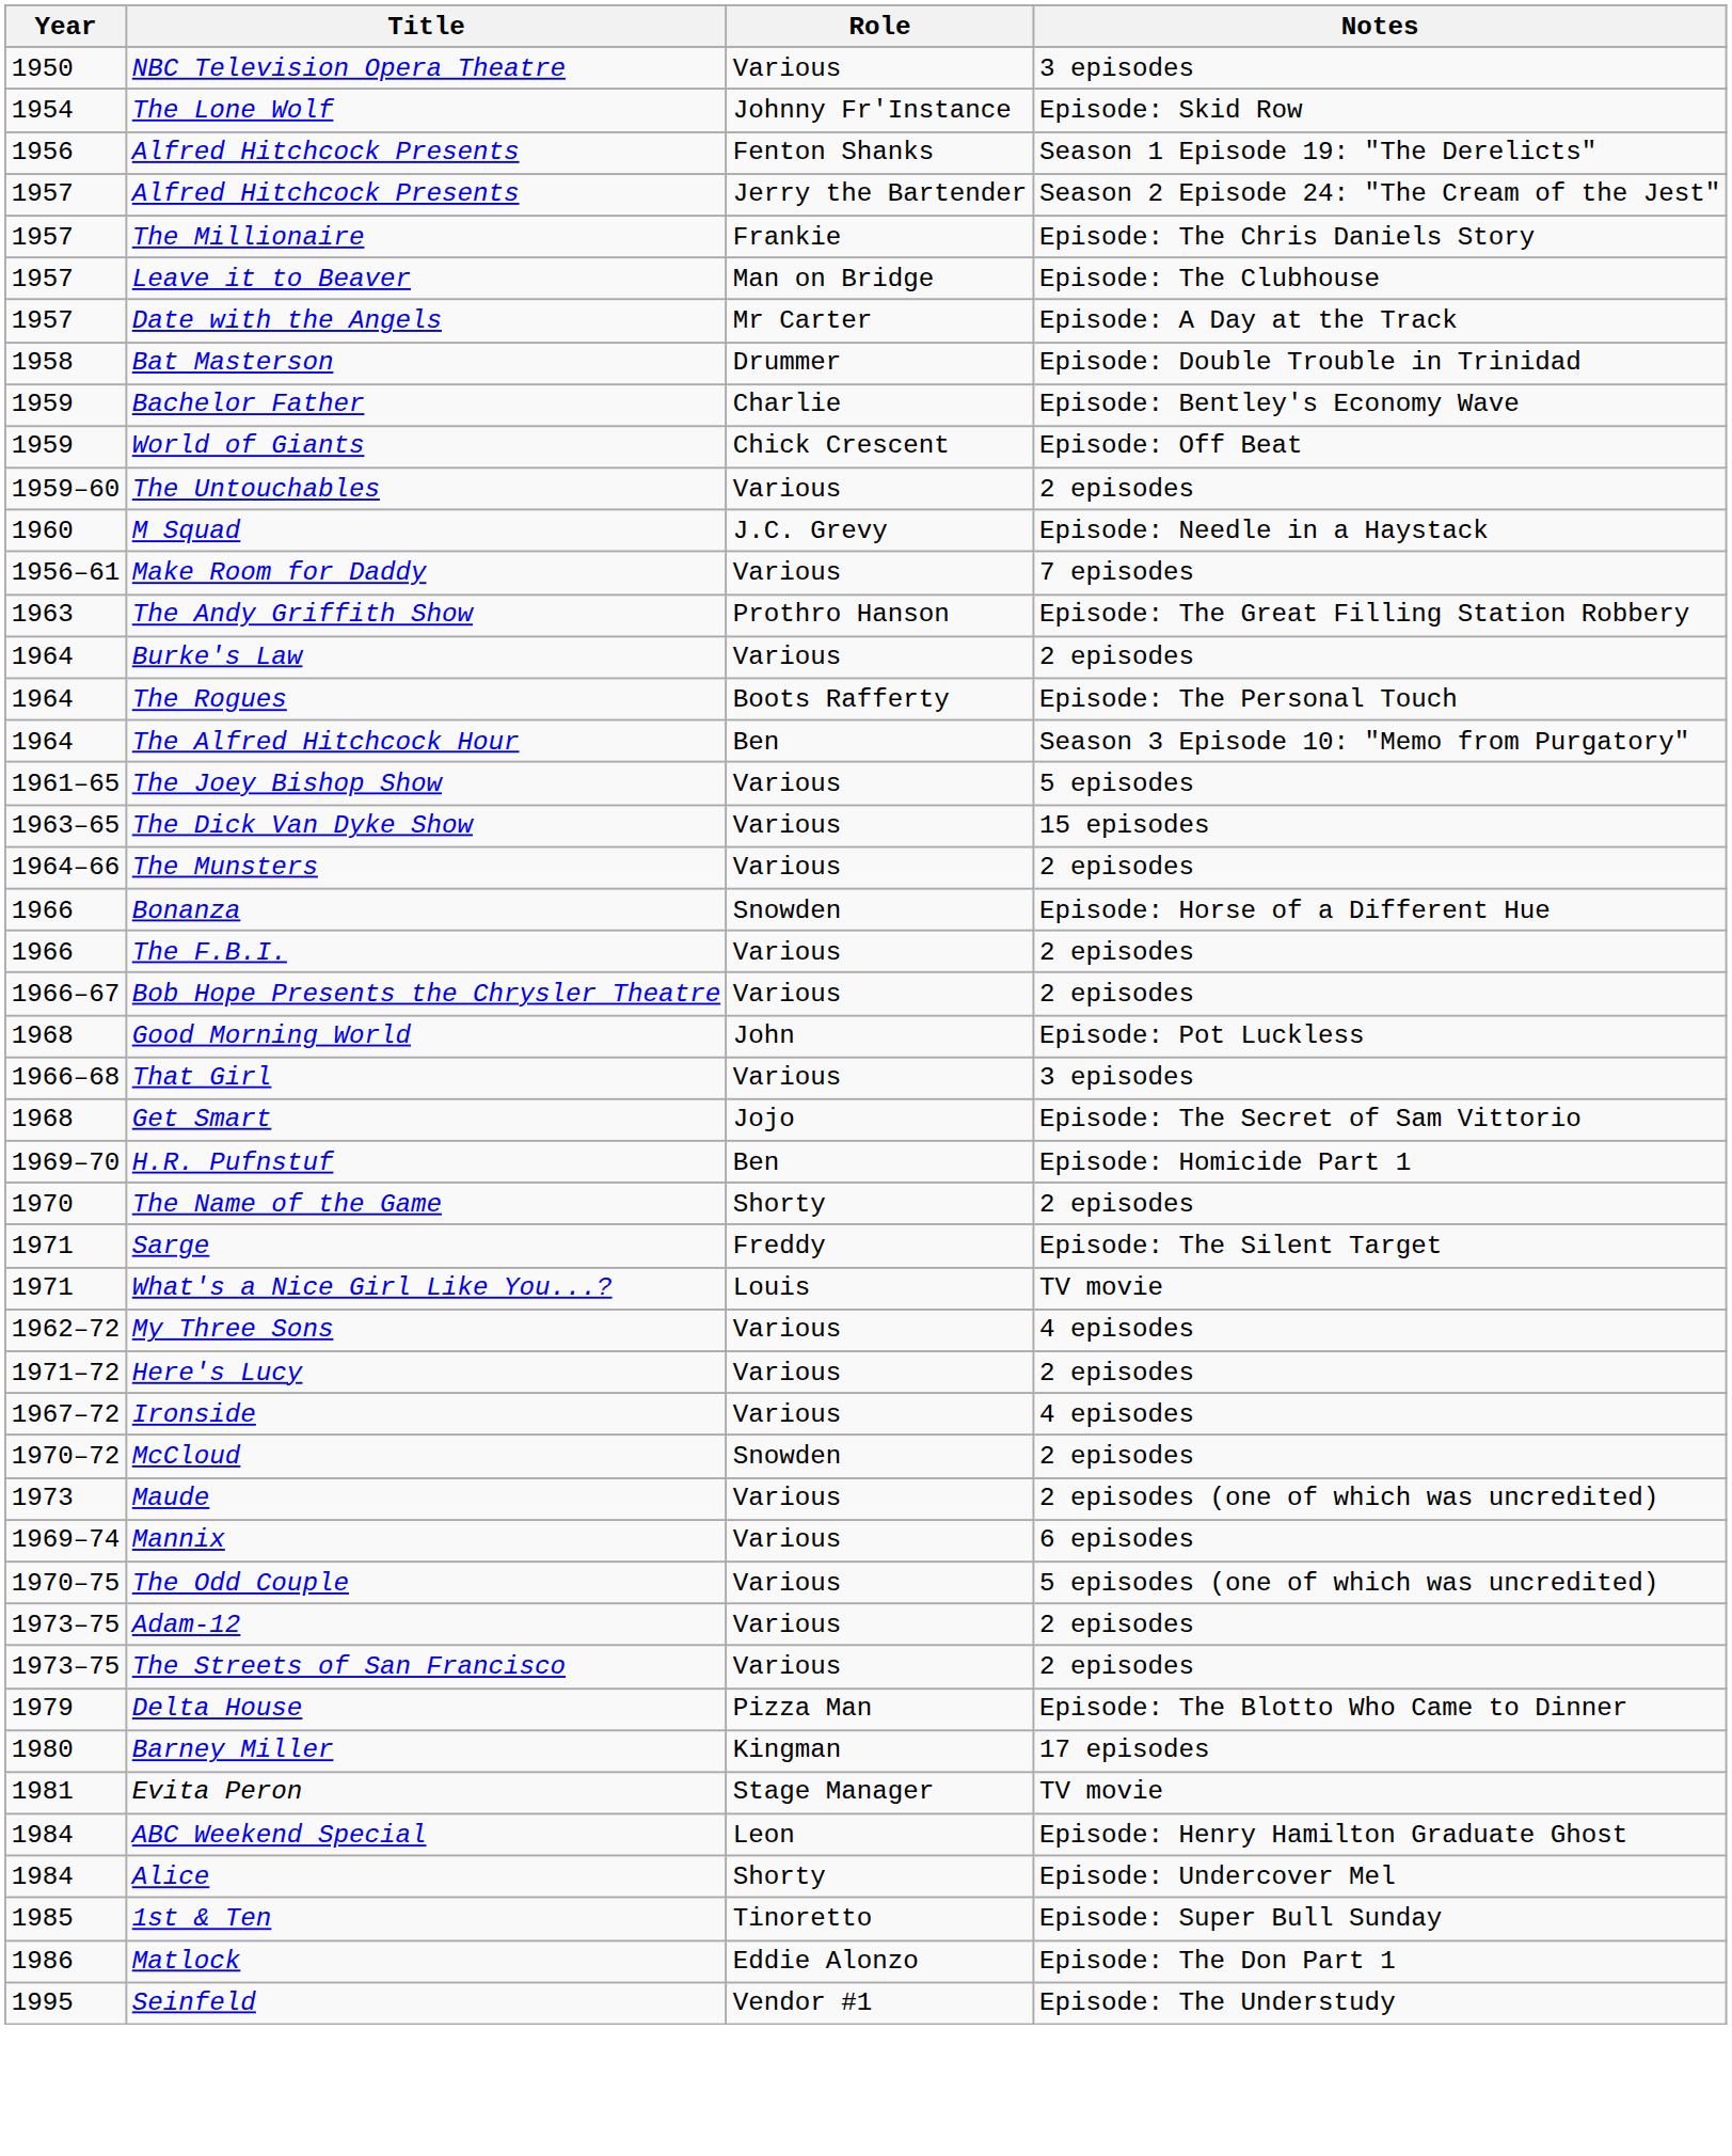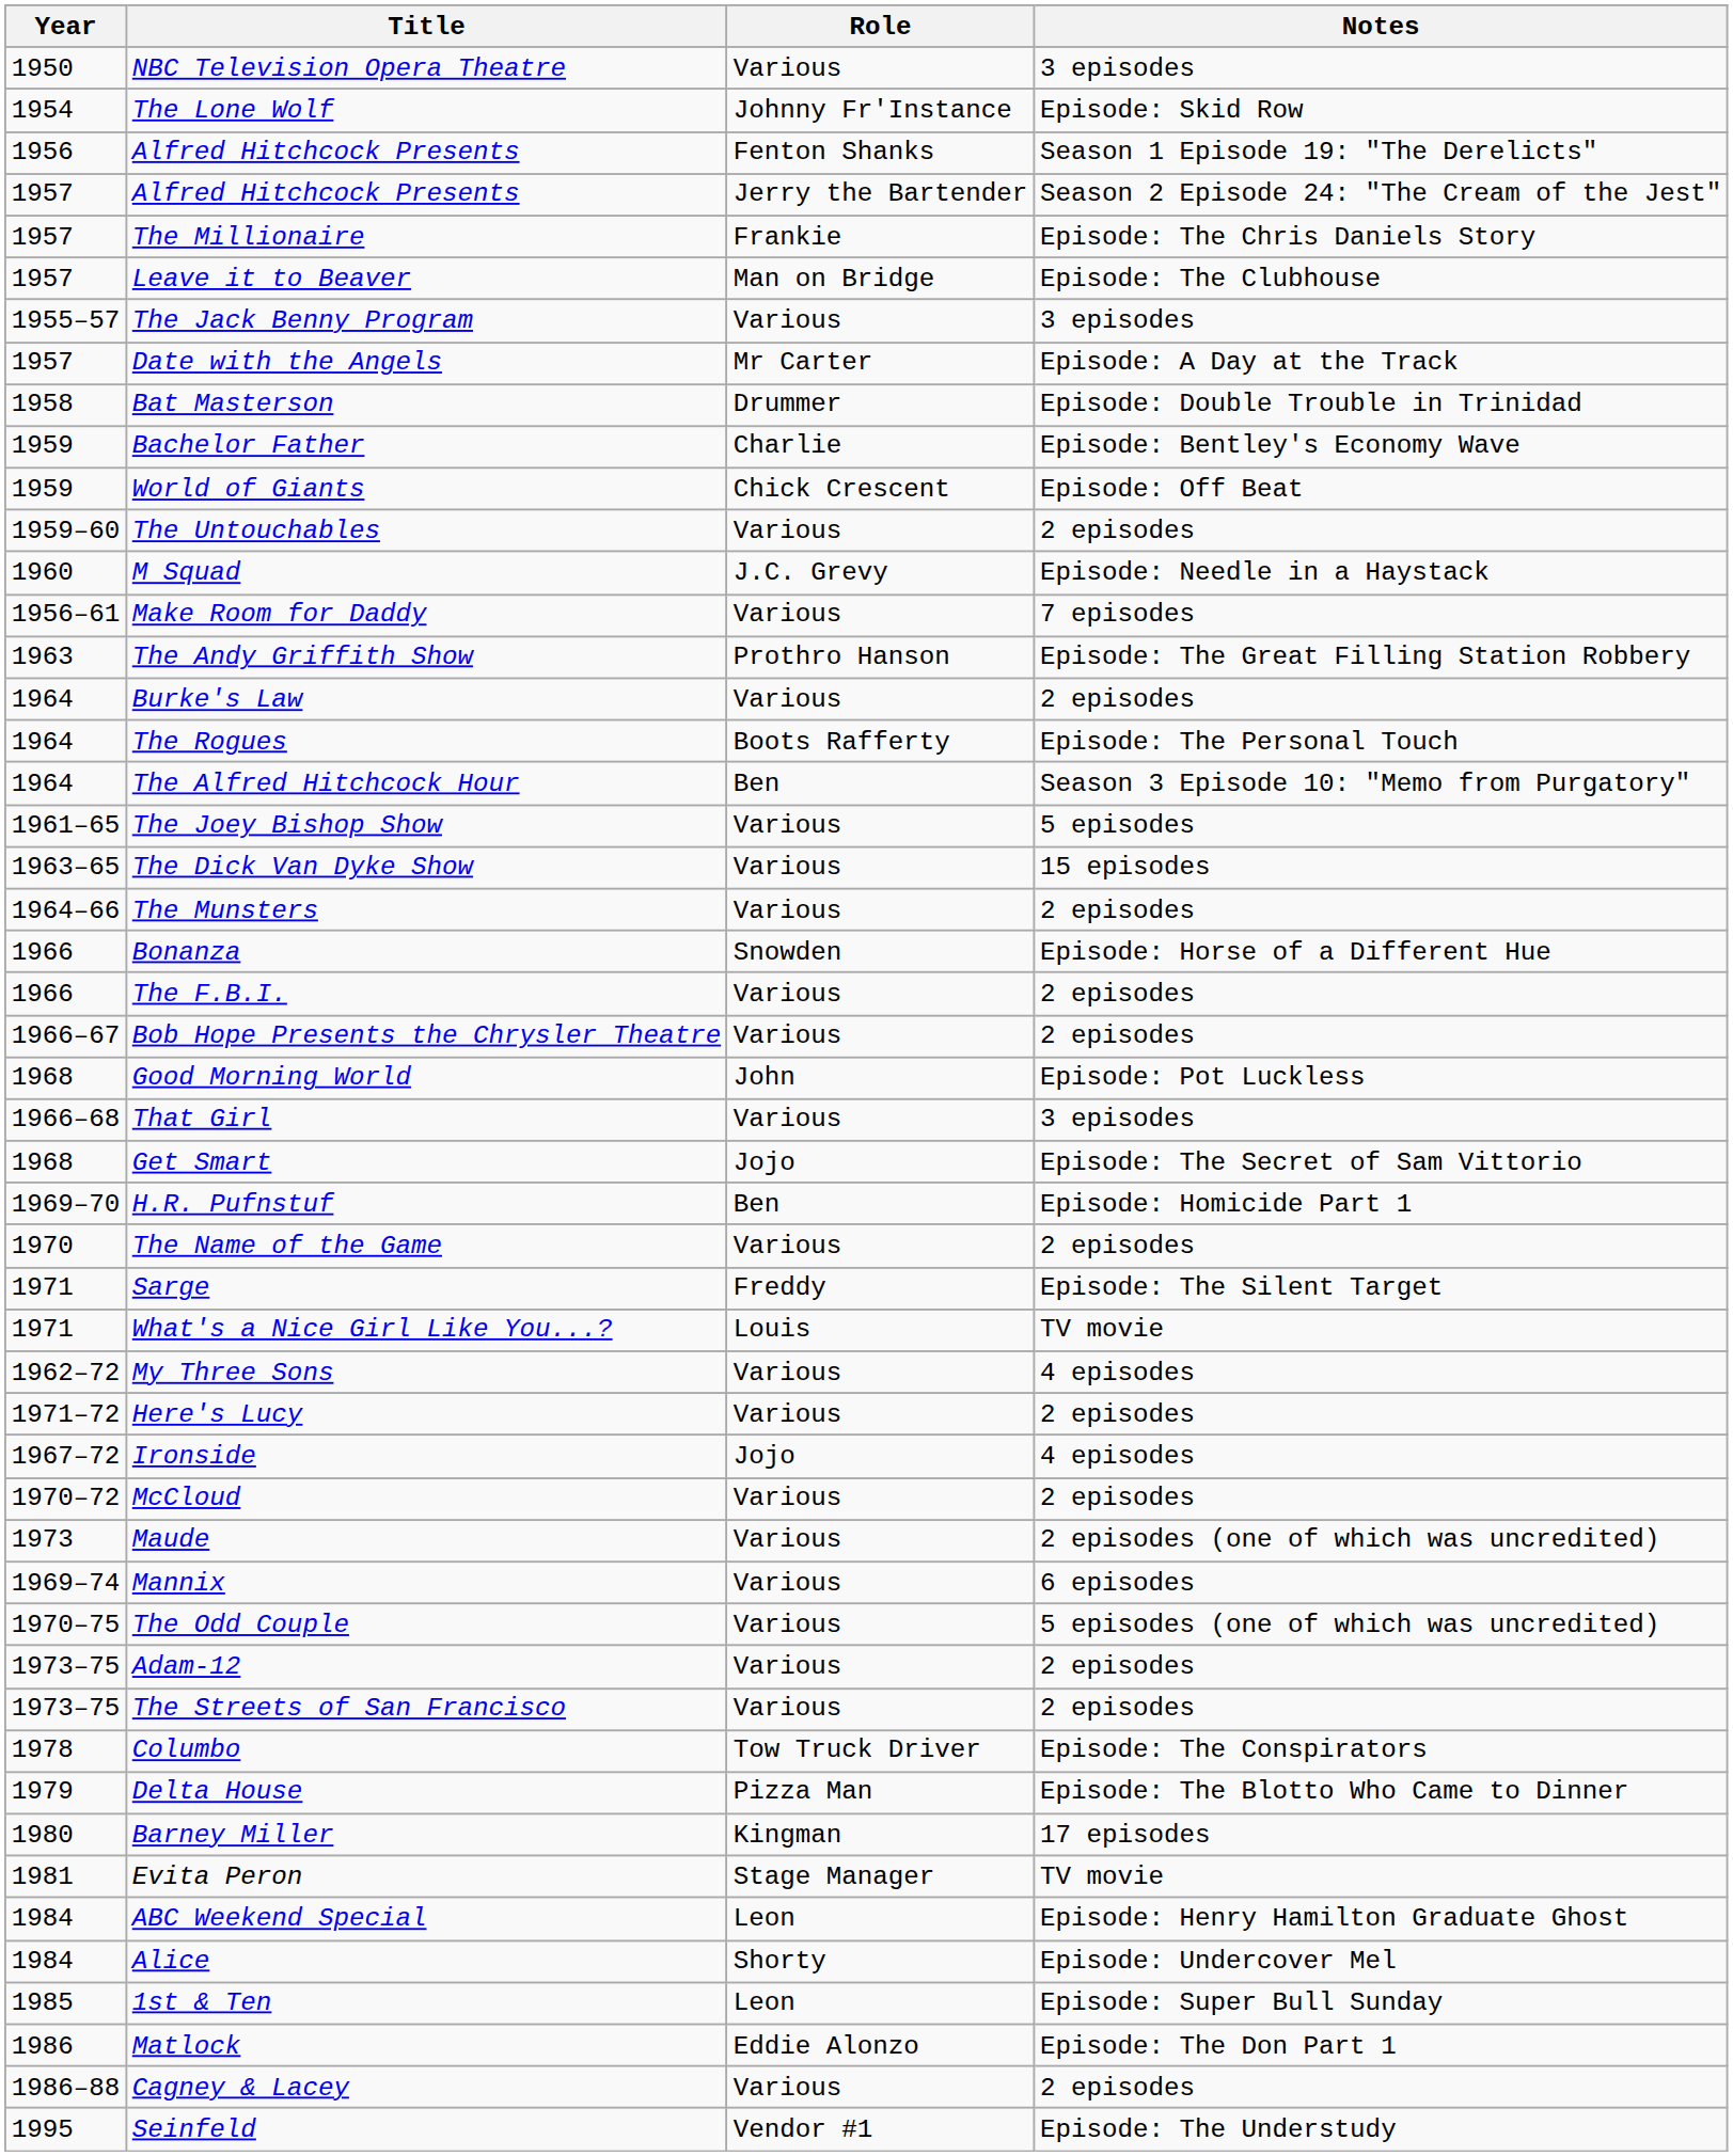 <table class="wikitable">
 <tr>
 <th>Year</th>
 <th>Title</th>
 <th>Role</th>
 <th>Notes</th>
 </tr>
 <tr>
 <td>1950</td>
 <td><em><a href='#'>NBC Television Opera Theatre</a></em></td>
 <td>Various</td>
 <td>3 episodes</td>
 </tr>
 <tr>
 <td>1954</td>
 <td><em><a href='#'>The Lone Wolf</a></em></td>
 <td>Johnny Fr'Instance</td>
 <td>Episode: Skid Row</td>
 </tr>
 <tr>
 <td>1956</td>
 <td><em><a href='#'>Alfred Hitchcock Presents</a></em></td>
 <td>Fenton Shanks</td>
 <td>Season 1 Episode 19: "The Derelicts"</td>
 </tr>
 <tr>
 <td>1957</td>
 <td><em><a href='#'>Alfred Hitchcock Presents</a></em></td>
 <td>Jerry the Bartender</td>
 <td>Season 2 Episode 24: "The Cream of the Jest"</td>
 </tr>
 <tr>
 <td>1957</td>
 <td><em><a href='#'>The Millionaire</a></em></td>
 <td>Frankie</td>
 <td>Episode: The Chris Daniels Story</td>
 </tr>
 <tr>
 <td>1957</td>
 <td><em><a href='#'>Leave it to Beaver</a></em></td>
 <td>Man on Bridge</td>
 <td>Episode: The Clubhouse</td>
+</tr>
+<tr>
+<td>1955–57</td>
+<td><em><a href='#'>The Jack Benny Program</a></em></td>
+<td>Various</td>
+<td>3 episodes</td>
 </tr>
 <tr>
 <td>1957</td>
 <td><em><a href='#'>Date with the Angels</a></em></td>
 <td>Mr Carter</td>
 <td>Episode: A Day at the Track</td>
 </tr>
 <tr>
 <td>1958</td>
 <td><em><a href='#'>Bat Masterson</a></em></td>
 <td>Drummer</td>
 <td>Episode: Double Trouble in Trinidad</td>
 </tr>
 <tr>
 <td>1959</td>
 <td><em><a href='#'>Bachelor Father</a></em></td>
 <td>Charlie</td>
 <td>Episode: Bentley's Economy Wave</td>
 </tr>
 <tr>
 <td>1959</td>
 <td><em><a href='#'>World of Giants</a></em></td>
 <td>Chick Crescent</td>
 <td>Episode: Off Beat</td>
 </tr>
 <tr>
 <td>1959–60</td>
 <td><em><a href='#'>The Untouchables</a></em></td>
 <td>Various</td>
 <td>2 episodes</td>
 </tr>
 <tr>
 <td>1960</td>
 <td><em><a href='#'>M Squad</a></em></td>
 <td>J.C. Grevy</td>
 <td>Episode: Needle in a Haystack</td>
 </tr>
 <tr>
 <td>1956–61</td>
 <td><em><a href='#'>Make Room for Daddy</a></em></td>
 <td>Various</td>
 <td>7 episodes</td>
 </tr>
 <tr>
 <td>1963</td>
 <td><em><a href='#'>The Andy Griffith Show</a></em></td>
 <td>Prothro Hanson</td>
 <td>Episode: The Great Filling Station Robbery</td>
 </tr>
 <tr>
 <td>1964</td>
 <td><em><a href='#'>Burke's Law</a></em></td>
 <td>Various</td>
 <td>2 episodes</td>
 </tr>
 <tr>
 <td>1964</td>
 <td><em><a href='#'>The Rogues</a></em></td>
 <td>Boots Rafferty</td>
 <td>Episode: The Personal Touch</td>
 </tr>
 <tr>
 <td>1964</td>
 <td><em><a href='#'>The Alfred Hitchcock Hour</a></em></td>
 <td>Ben</td>
 <td>Season 3 Episode 10: "Memo from Purgatory"</td>
 </tr>
 <tr>
 <td>1961–65</td>
 <td><em><a href='#'>The Joey Bishop Show</a></em></td>
 <td>Various</td>
 <td>5 episodes</td>
 </tr>
 <tr>
 <td>1963–65</td>
 <td><em><a href='#'>The Dick Van Dyke Show</a></em></td>
 <td>Various</td>
 <td>15 episodes</td>
 </tr>
 <tr>
 <td>1964–66</td>
 <td><em><a href='#'>The Munsters</a></em></td>
 <td>Various</td>
 <td>2 episodes</td>
 </tr>
 <tr>
 <td>1966</td>
 <td><em><a href='#'>Bonanza</a></em></td>
 <td>Snowden</td>
 <td>Episode: Horse of a Different Hue</td>
 </tr>
 <tr>
 <td>1966</td>
 <td><em><a href='#'>The F.B.I.</a></em></td>
 <td>Various</td>
 <td>2 episodes</td>
 </tr>
 <tr>
 <td>1966–67</td>
 <td><em><a href='#'>Bob Hope Presents the Chrysler Theatre</a></em></td>
 <td>Various</td>
 <td>2 episodes</td>
 </tr>
 <tr>
 <td>1968</td>
 <td><em><a href='#'>Good Morning World</a></em></td>
 <td>John</td>
 <td>Episode: Pot Luckless</td>
 </tr>
 <tr>
 <td>1966–68</td>
 <td><em><a href='#'>That Girl</a></em></td>
 <td>Various</td>
 <td>3 episodes</td>
 </tr>
 <tr>
 <td>1968</td>
 <td><em><a href='#'>Get Smart</a></em></td>
 <td>Jojo</td>
 <td>Episode: The Secret of Sam Vittorio</td>
 </tr>
 <tr>
 <td>1969–70</td>
 <td><em><a href='#'>H.R. Pufnstuf</a></em></td>
 <td>Ben</td>
 <td>Episode: Homicide Part 1</td>
 </tr>
 <tr>
 <td>1970</td>
 <td><em><a href='#'>The Name of the Game</a></em></td>
-<td>Shorty</td>
+<td>Various</td>
 <td>2 episodes</td>
 </tr>
 <tr>
 <td>1971</td>
 <td><em><a href='#'>Sarge</a></em></td>
 <td>Freddy</td>
 <td>Episode: The Silent Target</td>
 </tr>
 <tr>
 <td>1971</td>
 <td><em><a href='#'>What's a Nice Girl Like You...?</a></em></td>
 <td>Louis</td>
 <td>TV movie</td>
 </tr>
 <tr>
 <td>1962–72</td>
 <td><em><a href='#'>My Three Sons</a></em></td>
 <td>Various</td>
 <td>4 episodes</td>
 </tr>
 <tr>
 <td>1971–72</td>
 <td><em><a href='#'>Here's Lucy</a></em></td>
 <td>Various</td>
 <td>2 episodes</td>
 </tr>
 <tr>
 <td>1967–72</td>
 <td><em><a href='#'>Ironside</a></em></td>
-<td>Various</td>
+<td>Jojo</td>
 <td>4 episodes</td>
 </tr>
 <tr>
 <td>1970–72</td>
 <td><em><a href='#'>McCloud</a></em></td>
-<td>Snowden</td>
+<td>Various</td>
 <td>2 episodes</td>
 </tr>
 <tr>
 <td>1973</td>
 <td><em><a href='#'>Maude</a></em></td>
 <td>Various</td>
 <td>2 episodes (one of which was uncredited)</td>
 </tr>
 <tr>
 <td>1969–74</td>
 <td><em><a href='#'>Mannix</a></em></td>
 <td>Various</td>
 <td>6 episodes</td>
 </tr>
 <tr>
 <td>1970–75</td>
 <td><em><a href='#'>The Odd Couple</a></em></td>
 <td>Various</td>
 <td>5 episodes (one of which was uncredited)</td>
 </tr>
 <tr>
 <td>1973–75</td>
 <td><em><a href='#'>Adam-12</a></em></td>
 <td>Various</td>
 <td>2 episodes</td>
 </tr>
 <tr>
 <td>1973–75</td>
 <td><em><a href='#'>The Streets of San Francisco</a></em></td>
 <td>Various</td>
 <td>2 episodes</td>
+</tr>
+<tr 1974. "Kolchak, the Night Stalker" 1 episode>
+<td>1978</td>
+<td><em><a href='#'>Columbo</a></em></td>
+<td>Tow Truck Driver</td>
+<td>Episode: The Conspirators</td>
 </tr>
 <tr>
 <td>1979</td>
 <td><em><a href='#'>Delta House</a></em></td>
 <td>Pizza Man</td>
 <td>Episode: The Blotto Who Came to Dinner</td>
 </tr>
 <tr>
 <td>1980</td>
 <td><em><a href='#'>Barney Miller</a></em></td>
 <td>Kingman</td>
 <td>17 episodes</td>
 </tr>
 <tr>
 <td>1981</td>
 <td><em>Evita Peron</em></td>
 <td>Stage Manager</td>
 <td>TV movie</td>
 </tr>
 <tr>
 <td>1984</td>
 <td><em><a href='#'>ABC Weekend Special</a></em></td>
 <td>Leon</td>
 <td>Episode: Henry Hamilton Graduate Ghost</td>
 </tr>
 <tr>
 <td>1984</td>
 <td><em><a href='#'>Alice</a></em></td>
 <td>Shorty</td>
 <td>Episode: Undercover Mel</td>
 </tr>
 <tr>
 <td>1985</td>
 <td><em><a href='#'>1st & Ten</a></em></td>
-<td>Tinoretto</td>
+<td>Leon</td>
 <td>Episode: Super Bull Sunday</td>
 </tr>
 <tr>
 <td>1986</td>
 <td><em><a href='#'>Matlock</a></em></td>
 <td>Eddie Alonzo</td>
 <td>Episode: The Don Part 1</td>
 </tr>
 <tr>
+<td>1986–88</td>
+<td><em><a href='#'>Cagney & Lacey</a></em></td>
+<td>Various</td>
+<td>2 episodes</td>
+</tr>
+<tr>
 <td>1995</td>
 <td><em><a href='#'>Seinfeld</a></em></td>
 <td>Vendor #1</td>
 <td>Episode: The Understudy</td>
 </tr>
 </table>
